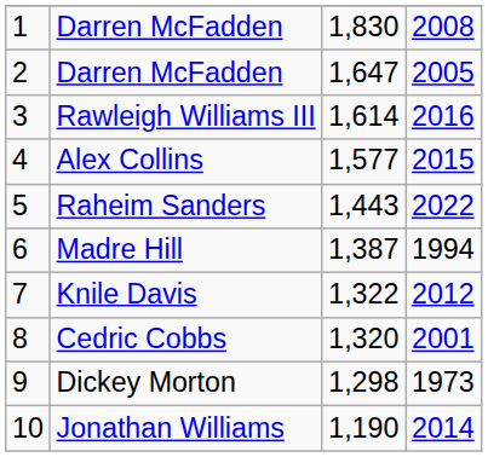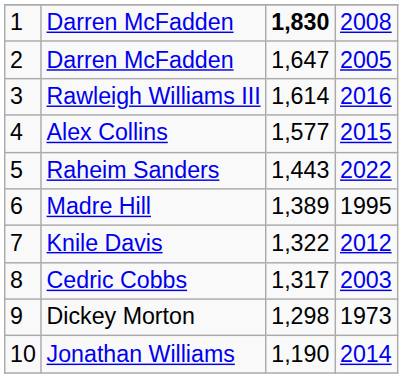 <table class="wikitable">
 <tr>
 </tr>
 <tr>
 <td>1</td>
 <td><a href='#'>Darren McFadden</a></td>
-<td>1,830</td>
+<td><strong>1,830</strong></td>
 <td><a href='#'>2008</a></td>
 </tr>
 <tr>
 <td>2</td>
 <td><a href='#'>Darren McFadden</a></td>
 <td>1,647</td>
 <td><a href='#'>2005</a></td>
 </tr>
 <tr>
 <td>3</td>
 <td><a href='#'>Rawleigh Williams III</a></td>
 <td>1,614</td>
 <td><a href='#'>2016</a></td>
 </tr>
 <tr>
 <td>4</td>
 <td><a href='#'>Alex Collins</a></td>
 <td>1,577</td>
 <td><a href='#'>2015</a></td>
 </tr>
 <tr>
 <td>5</td>
 <td><a href='#'>Raheim Sanders</a></td>
 <td>1,443</td>
 <td><a href='#'>2022</a></td>
 </tr>
 <tr>
 <td>6</td>
 <td><a href='#'>Madre Hill</a></td>
-<td>1,387</td>
-<td>1994</td>
+<td>1,389</td>
+<td>1995</td>
 </tr>
 <tr>
 <td>7</td>
 <td><a href='#'>Knile Davis</a></td>
 <td>1,322</td>
 <td><a href='#'>2012</a></td>
 </tr>
 <tr>
 <td>8</td>
 <td><a href='#'>Cedric Cobbs</a></td>
-<td>1,320</td>
-<td><a href='#'>2001</a></td>
+<td>1,317</td>
+<td><a href='#'>2003</a></td>
 </tr>
 <tr>
 <td>9</td>
 <td>Dickey Morton</td>
 <td>1,298</td>
 <td>1973</td>
 </tr>
 <tr>
 <td>10</td>
 <td><a href='#'>Jonathan Williams</a></td>
 <td>1,190</td>
 <td><a href='#'>2014</a></td>
 </tr>
 </table>
